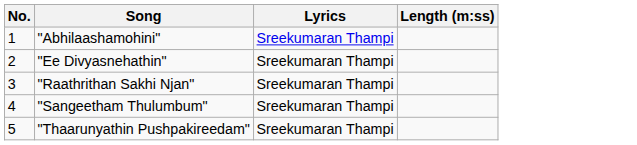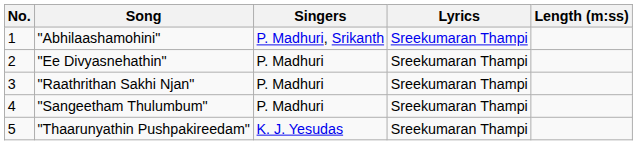 <table class="wikitable" style="font-size:95%;">
 <tr>
 <th>No.</th>
 <th>Song</th>
+<th>Singers</th>
 <th>Lyrics</th>
 <th>Length (m:ss)</th>
 </tr>
 <tr>
 <td>1</td>
 <td>"Abhilaashamohini"</td>
+<td><a href='#'>P. Madhuri</a>, <a href='#'>Srikanth</a></td>
 <td><a href='#'>Sreekumaran Thampi</a></td>
 <td></td>
 </tr>
 <tr>
 <td>2</td>
 <td>"Ee Divyasnehathin"</td>
+<td>P. Madhuri</td>
 <td>Sreekumaran Thampi</td>
 <td></td>
 </tr>
 <tr>
 <td>3</td>
 <td>"Raathrithan Sakhi Njan"</td>
+<td>P. Madhuri</td>
 <td>Sreekumaran Thampi</td>
 <td></td>
 </tr>
 <tr>
 <td>4</td>
 <td>"Sangeetham Thulumbum"</td>
+<td>P. Madhuri</td>
 <td>Sreekumaran Thampi</td>
 <td></td>
 </tr>
 <tr>
 <td>5</td>
 <td>"Thaarunyathin Pushpakireedam"</td>
+<td><a href='#'>K. J. Yesudas</a></td>
 <td>Sreekumaran Thampi</td>
 <td></td>
 </tr>
 </table>
